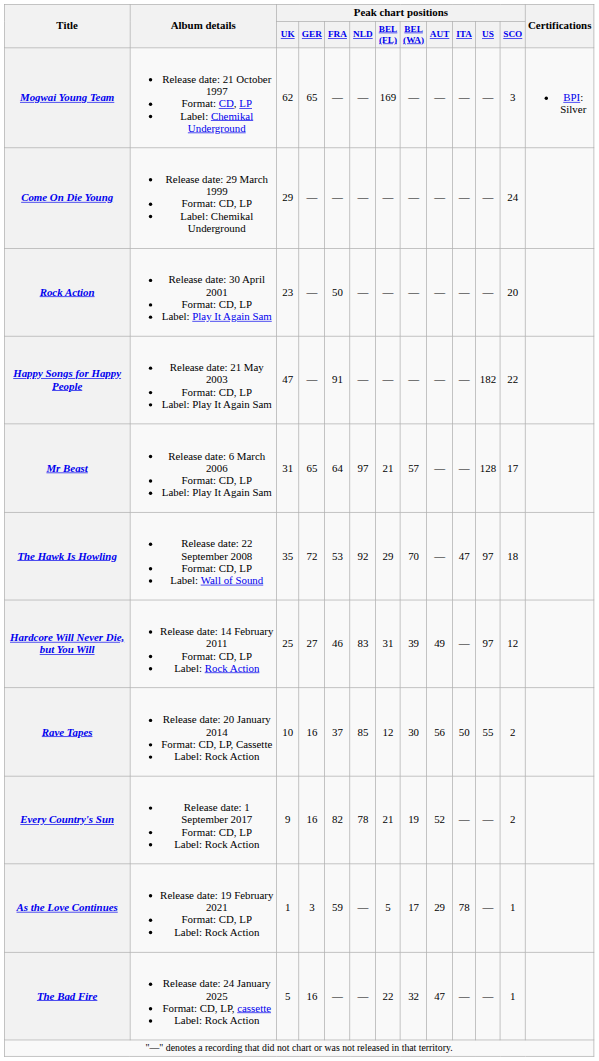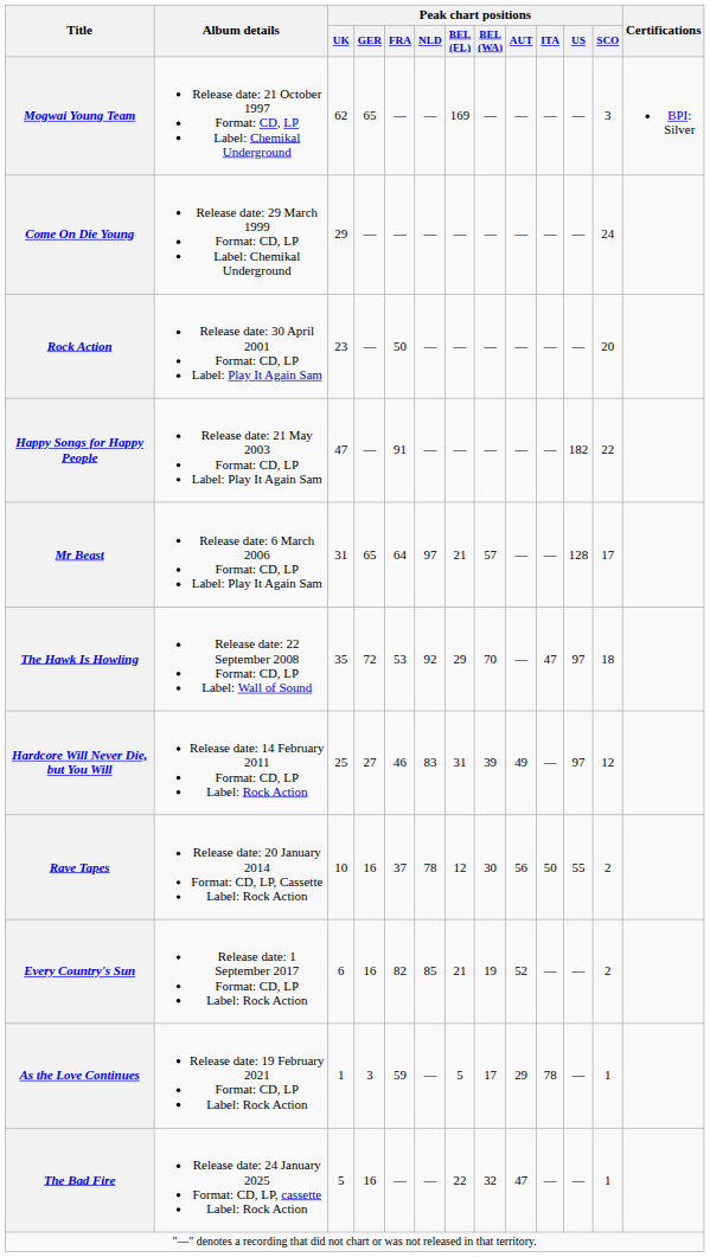 <table class="wikitable plainrowheaders" style="text-align:center;">
 <tr>
 <th scope="col" rowspan="2" style="width:19em;">Title</th>
 <th scope="col" rowspan="2" style="width:19em;">Album details</th>
 <th scope="col" colspan="10">Peak chart positions</th>
 <th scope="col" rowspan="2">Certifications</th>
 </tr>
 <tr>
 <th scope="col" style="width:2.5em;font-size:85%;"><a href='#'>UK</a><br></th>
 <th scope="col" style="width:2.5em;font-size:85%;"><a href='#'>GER</a><br></th>
 <th scope="col" style="width:2.5em;font-size:85%;"><a href='#'>FRA</a><br></th>
 <th scope="col" style="width:2.5em;font-size:85%;"><a href='#'>NLD</a><br></th>
 <th scope="col" style="width:2.5em;font-size:85%;"><a href='#'>BEL (FL)</a><br></th>
 <th scope="col" style="width:2.5em;font-size:85%;"><a href='#'>BEL (WA)</a><br></th>
 <th scope="col" style="width:2.5em;font-size:85%;"><a href='#'>AUT</a><br></th>
 <th scope="col" style="width:2.5em;font-size:85%;"><a href='#'>ITA</a><br></th>
 <th scope="col" style="width:2.5em;font-size:85%;"><a href='#'>US</a><br></th>
 <th scope="col" style="width:2.5em;font-size:85%;"><a href='#'>SCO</a><br></th>
 </tr>
 <tr>
 <th scope="row"><em><a href='#'>Mogwai Young Team</a></em></th>
 <td><br><ul><li>Release date: 21 October 1997</li><li>Format: <a href='#'>CD</a>, <a href='#'>LP</a></li><li>Label: <a href='#'>Chemikal Underground</a></li></ul></td>
 <td>62</td>
 <td>65</td>
 <td>—</td>
 <td>—</td>
 <td>169</td>
 <td>—</td>
 <td>—</td>
 <td>—</td>
 <td>—</td>
 <td>3<br></td>
 <td><br><ul><li><a href='#'>BPI</a>: Silver</li></ul></td>
 </tr>
 <tr>
 <th scope="row"><em><a href='#'>Come On Die Young</a></em></th>
 <td><br><ul><li>Release date: 29 March 1999</li><li>Format: CD, LP</li><li>Label: Chemikal Underground</li></ul></td>
 <td>29</td>
 <td>—</td>
 <td>—</td>
 <td>—</td>
 <td>—</td>
 <td>—</td>
 <td>—</td>
 <td>—</td>
 <td>—</td>
 <td>24<br></td>
 <td></td>
 </tr>
 <tr>
 <th scope="row"><em><a href='#'>Rock Action</a></em></th>
 <td><br><ul><li>Release date: 30 April 2001</li><li>Format: CD, LP</li><li>Label: <a href='#'>Play It Again Sam</a></li></ul></td>
 <td>23</td>
 <td>—</td>
 <td>50</td>
 <td>—</td>
 <td>—</td>
 <td>—</td>
 <td>—</td>
 <td>—</td>
 <td>—</td>
 <td>20<br></td>
 <td></td>
 </tr>
 <tr>
 <th scope="row"><em><a href='#'>Happy Songs for Happy People</a></em></th>
 <td><br><ul><li>Release date: 21 May 2003</li><li>Format: CD, LP</li><li>Label: Play It Again Sam</li></ul></td>
 <td>47</td>
 <td>—</td>
 <td>91</td>
 <td>—</td>
 <td>—</td>
 <td>—</td>
 <td>—</td>
 <td>—</td>
 <td>182</td>
 <td>22<br></td>
 <td></td>
 </tr>
 <tr>
 <th scope="row"><em><a href='#'>Mr Beast</a></em></th>
 <td><br><ul><li>Release date: 6 March 2006</li><li>Format: CD, LP</li><li>Label: Play It Again Sam</li></ul></td>
 <td>31</td>
 <td>65</td>
 <td>64</td>
 <td>97</td>
 <td>21</td>
 <td>57</td>
 <td>—</td>
 <td>—</td>
 <td>128</td>
 <td>17<br></td>
 <td></td>
 </tr>
 <tr>
 <th scope="row"><em><a href='#'>The Hawk Is Howling</a></em></th>
 <td><br><ul><li>Release date: 22 September 2008</li><li>Format: CD, LP</li><li>Label: <a href='#'>Wall of Sound</a></li></ul></td>
 <td>35</td>
 <td>72</td>
 <td>53</td>
 <td>92</td>
 <td>29</td>
 <td>70</td>
 <td>—</td>
 <td>47</td>
 <td>97</td>
 <td>18<br></td>
 <td></td>
 </tr>
 <tr>
 <th scope="row"><em><a href='#'>Hardcore Will Never Die, but You Will</a></em></th>
 <td><br><ul><li>Release date: 14 February 2011</li><li>Format: CD, LP</li><li>Label: <a href='#'>Rock Action</a></li></ul></td>
 <td>25</td>
 <td>27</td>
 <td>46</td>
 <td>83</td>
 <td>31</td>
 <td>39</td>
 <td>49</td>
 <td>—</td>
 <td>97</td>
 <td>12<br></td>
 <td></td>
 </tr>
 <tr>
 <th scope="row"><em><a href='#'>Rave Tapes</a></em></th>
 <td><br><ul><li>Release date: 20 January 2014</li><li>Format: CD, LP, Cassette</li><li>Label: Rock Action</li></ul></td>
 <td>10</td>
 <td>16</td>
 <td>37</td>
-<td>85</td>
+<td>78</td>
 <td>12</td>
 <td>30</td>
 <td>56</td>
 <td>50</td>
 <td>55</td>
 <td>2<br></td>
 <td></td>
 </tr>
 <tr>
 <th scope="row"><em><a href='#'>Every Country's Sun</a></em></th>
 <td><br><ul><li>Release date: 1 September 2017</li><li>Format: CD, LP</li><li>Label: Rock Action</li></ul></td>
-<td>9</td>
+<td>6</td>
 <td>16</td>
 <td>82</td>
-<td>78</td>
+<td>85</td>
 <td>21</td>
 <td>19</td>
 <td>52</td>
 <td>—</td>
 <td>—</td>
 <td>2<br></td>
 <td></td>
 </tr>
 <tr>
 <th scope="row"><em><a href='#'>As the Love Continues</a></em></th>
 <td><br><ul><li>Release date: 19 February 2021</li><li>Format: CD, LP</li><li>Label: Rock Action</li></ul></td>
 <td>1</td>
 <td>3</td>
 <td>59</td>
 <td>—</td>
 <td>5</td>
 <td>17</td>
 <td>29</td>
 <td>78<br></td>
 <td>—</td>
 <td>1<br></td>
 <td></td>
 </tr>
 <tr>
 <th scope="row"><em><a href='#'>The Bad Fire</a></em></th>
 <td><br><ul><li>Release date: 24 January 2025</li><li>Format: CD, LP, <a href='#'>cassette</a></li><li>Label: Rock Action</li></ul></td>
 <td>5</td>
 <td>16</td>
 <td>—</td>
 <td>—</td>
 <td>22</td>
 <td>32</td>
 <td>47</td>
 <td>—</td>
 <td>—</td>
 <td>1</td>
 <td></td>
 </tr>
 <tr>
 <td colspan="14" style="font-size:90%">"—" denotes a recording that did not chart or was not released in that territory.</td>
 </tr>
 </table>
